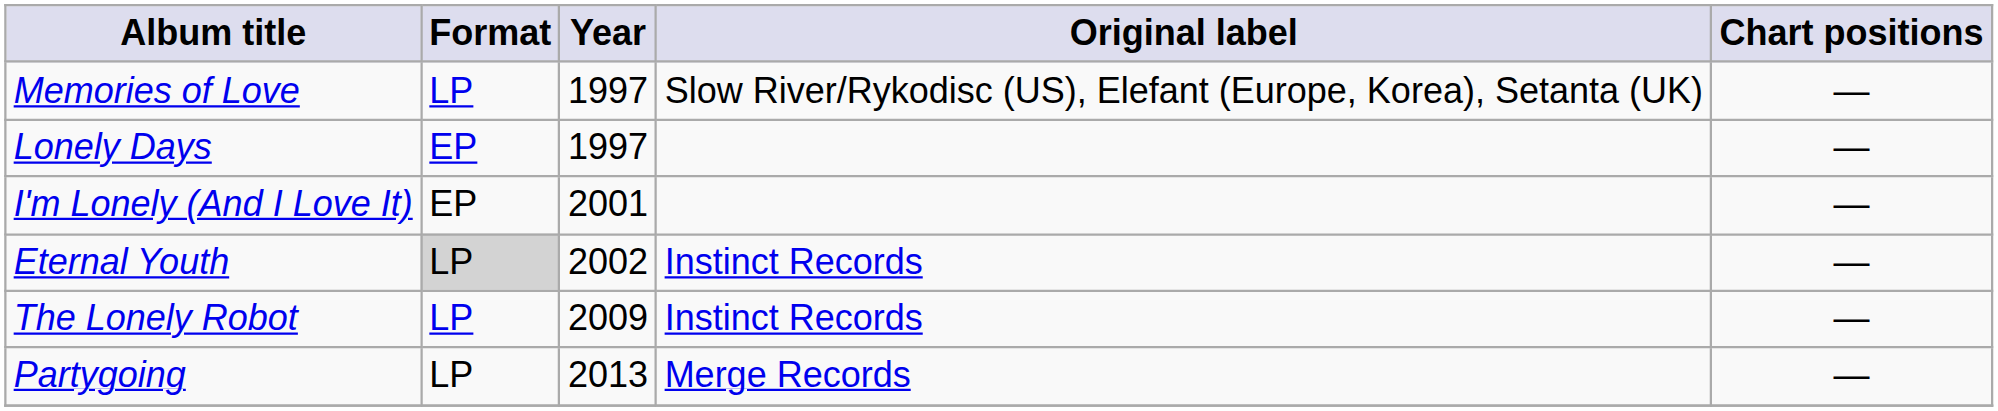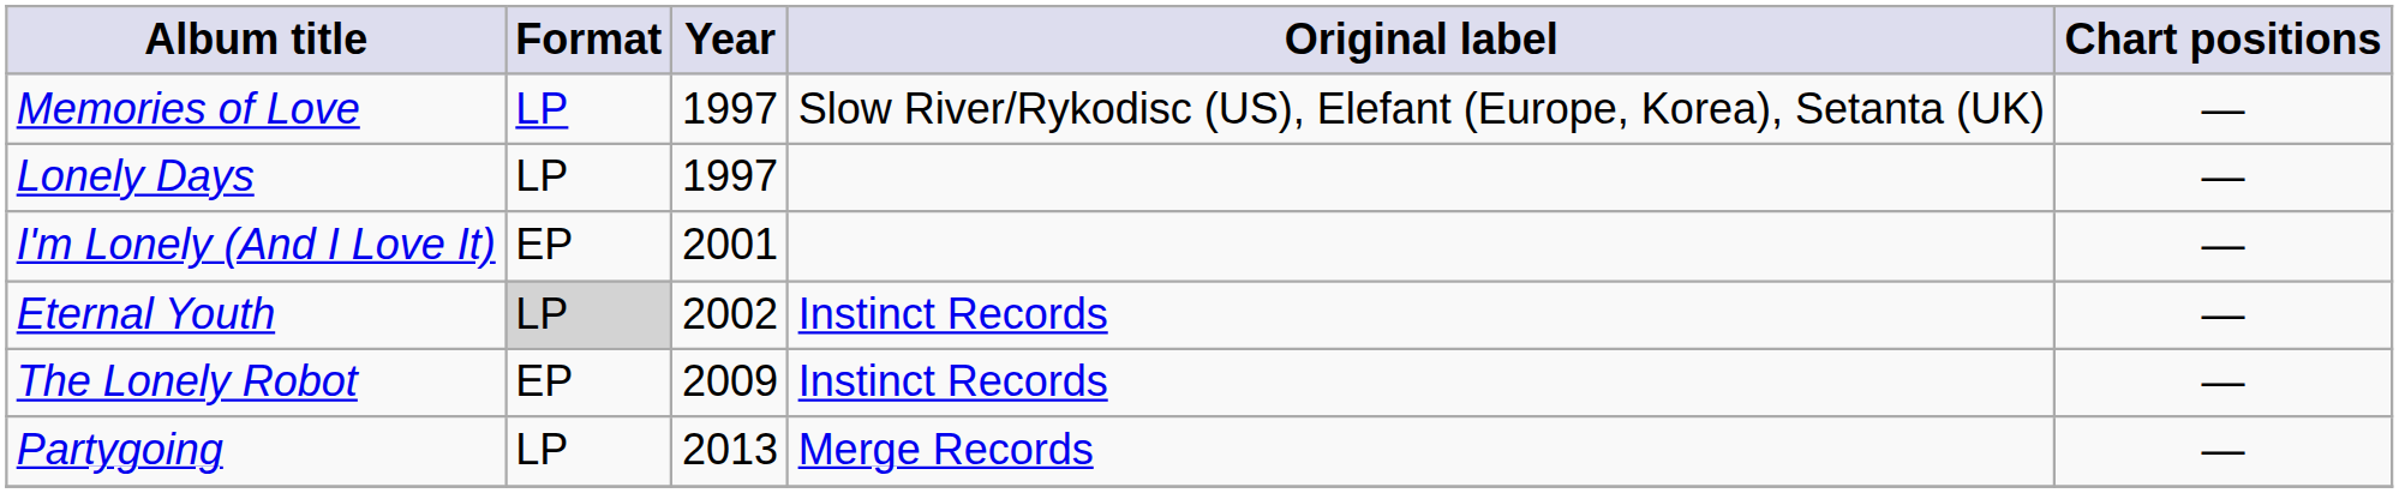 <table class="wikitable" style="text-align:left; margin: 5px;">
 <tr>
 <th style="background:#ddddee;">Album title</th>
 <th style="background:#ddddee;">Format</th>
 <th style="background:#ddddee;">Year</th>
 <th style="background:#ddddee;">Original label</th>
 <th style="background:#ddddee;">Chart positions</th>
 </tr>
 <tr>
 <td><em><a href='#'>Memories of Love</a></em></td>
 <td><a href='#'>LP</a></td>
 <td>1997</td>
 <td>Slow River/Rykodisc (US), Elefant (Europe, Korea), Setanta (UK)</td>
 <td align="center">—</td>
 </tr>
 <tr>
 <td><em><a href='#'>Lonely Days</a></em></td>
-<td><a href='#'>EP</a></td>
+<td>LP</td>
 <td>1997</td>
 <td></td>
 <td align="center">—</td>
 </tr>
 <tr>
 <td><em><a href='#'>I'm Lonely (And I Love It)</a></em></td>
 <td>EP</td>
 <td>2001</td>
 <td></td>
 <td align="center">—</td>
 </tr>
 <tr>
 <td><em><a href='#'>Eternal Youth</a></em></td>
 <td style="background: lightgrey;">LP</td>
 <td>2002</td>
 <td><a href='#'>Instinct Records</a></td>
 <td align="center">—</td>
 </tr>
 <tr>
 <td><em><a href='#'>The Lonely Robot</a></em></td>
-<td><a href='#'>LP</a></td>
+<td>EP</td>
 <td>2009</td>
 <td><a href='#'>Instinct Records</a></td>
 <td align="center">—</td>
 </tr>
 <tr>
 <td><em><a href='#'>Partygoing</a></em></td>
 <td>LP</td>
 <td>2013</td>
 <td><a href='#'>Merge Records</a></td>
 <td align="center">—</td>
 </tr>
 <tr>
 </tr>
 </table>
